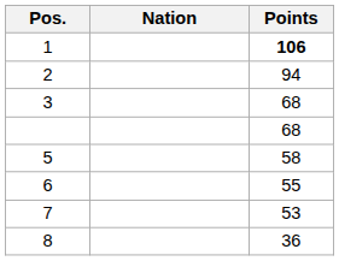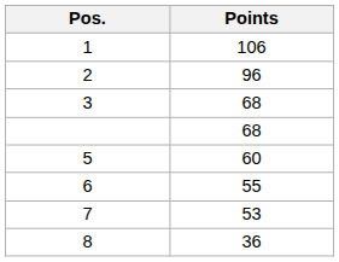 <table class="wikitable gauche" cellspacing="1" style="width:300px;">
 <tr style="text-align:center; background:#efefef;">
 <th style="width:70px;">Pos.</th>
-<th>Nation</th>
 <th style="width:70px;">Points</th>
 </tr>
 <tr style="vertical-align:top; text-align:center; background:#fff;">
 <td>1</td>
-<td style="text-align:left;"></td>
-<td><strong>106</strong></td>
+<td>106</td>
 </tr>
 <tr style="vertical-align:top; text-align:center; background:#fff;">
 <td>2</td>
-<td style="text-align:left;"></td>
-<td>94</td>
+<td>96</td>
 </tr>
 <tr style="vertical-align:top; text-align:center; background:#fff;">
 <td>3</td>
-<td style="text-align:left;"></td>
 <td>68</td>
 </tr>
 <tr style="vertical-align:top; text-align:center; background:#fff;">
 <td></td>
-<td style="text-align:left;"></td>
 <td>68</td>
 </tr>
 <tr style="vertical-align:top; text-align:center; background:#fff;">
 <td>5</td>
-<td style="text-align:left;"></td>
-<td>58</td>
+<td>60</td>
 </tr>
 <tr style="vertical-align:top; text-align:center; background:#fff;">
 <td>6</td>
-<td style="text-align:left;"></td>
 <td>55</td>
 </tr>
 <tr style="vertical-align:top; text-align:center; background:#fff;">
 <td>7</td>
-<td style="text-align:left;"></td>
 <td>53</td>
 </tr>
 <tr style="vertical-align:top; text-align:center; background:#fff;">
 <td>8</td>
-<td style="text-align:left;"></td>
 <td>36</td>
 </tr>
 </table>
